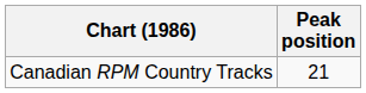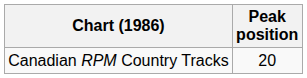 <table class="wikitable sortable">
 <tr>
 <th align="left">Chart (1986)</th>
 <th align="center">Peak<br>position</th>
 </tr>
 <tr>
 </tr>
 <tr>
 <td align="left">Canadian <em>RPM</em> Country Tracks</td>
-<td align="center">21</td>
+<td align="center">20</td>
 </tr>
 </table>
